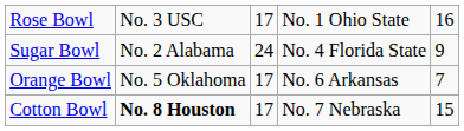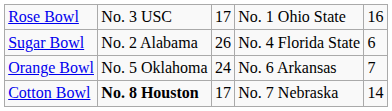 <table class="wikitable">
 <tr>
 <td><a href='#'>Rose Bowl</a></td>
 <td>No. 3 USC</td>
 <td>17</td>
 <td>No. 1 Ohio State</td>
 <td>16</td>
 </tr>
 <tr>
 <td><a href='#'>Sugar Bowl</a></td>
 <td>No. 2 Alabama</td>
-<td>24</td>
+<td>26</td>
 <td>No. 4 Florida State</td>
-<td>9</td>
+<td>6</td>
 </tr>
 <tr>
 <td><a href='#'>Orange Bowl</a></td>
 <td>No. 5 Oklahoma</td>
-<td>17</td>
+<td>24</td>
 <td>No. 6 Arkansas</td>
 <td>7</td>
 </tr>
 <tr>
 <td><a href='#'>Cotton Bowl</a></td>
 <td><strong>No. 8 Houston</strong></td>
 <td>17</td>
 <td>No. 7 Nebraska</td>
-<td>15</td>
+<td>14</td>
 </tr>
 <tr>
 </tr>
 </table>
